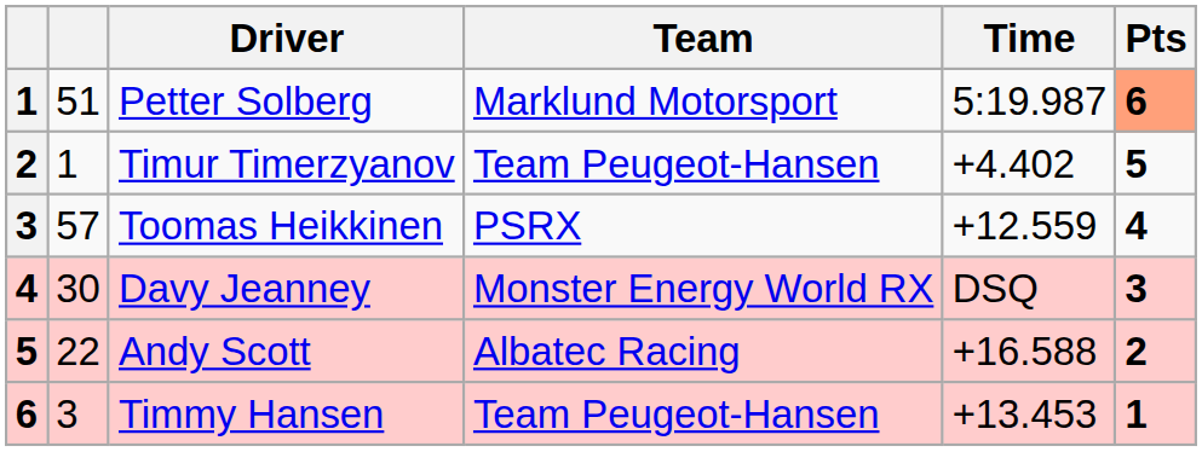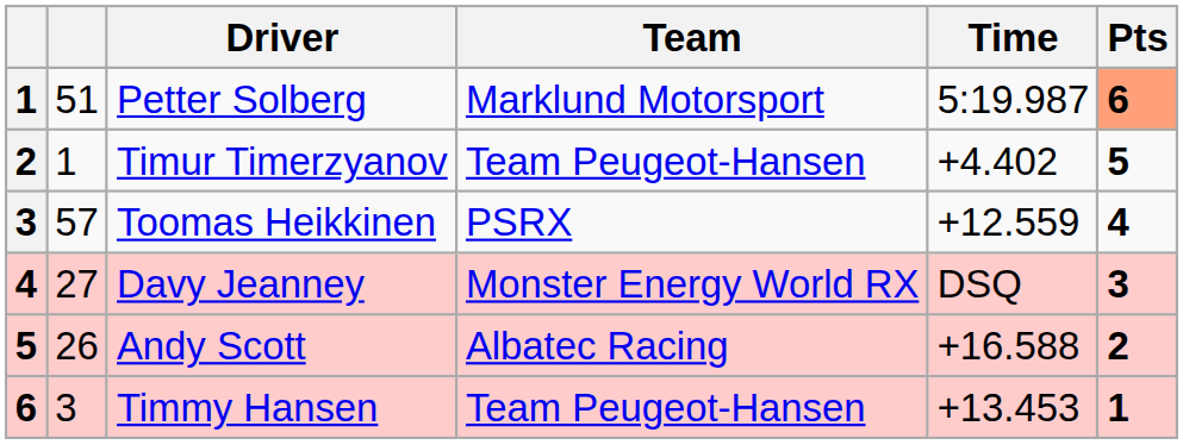 <table class=wikitable style="font-size:95%">
 <tr>
 <th></th>
 <th></th>
 <th>Driver</th>
 <th>Team</th>
 <th>Time</th>
 <th>Pts</th>
 </tr>
 <tr>
 <th>1</th>
 <td>51</td>
 <td> <a href='#'>Petter Solberg</a></td>
 <td><a href='#'>Marklund Motorsport</a></td>
 <td>5:19.987</td>
 <td style="background: lightsalmon;"><strong>6</strong></td>
 </tr>
 <tr>
 <th>2</th>
 <td>1</td>
 <td> <a href='#'>Timur Timerzyanov</a></td>
 <td><a href='#'>Team Peugeot-Hansen</a></td>
 <td>+4.402</td>
 <td><strong>5</strong></td>
 </tr>
 <tr>
 <th>3</th>
 <td>57</td>
 <td> <a href='#'>Toomas Heikkinen</a></td>
 <td><a href='#'>PSRX</a></td>
 <td>+12.559</td>
 <td><strong>4</strong></td>
 </tr>
 <tr>
 <th style="background:#ffcccc;">4</th>
-<td style="background:#ffcccc;">30</td>
+<td style="background:#ffcccc;">27</td>
 <td style="background:#ffcccc;"> <a href='#'>Davy Jeanney</a></td>
 <td style="background:#ffcccc;"><a href='#'>Monster Energy World RX</a></td>
 <td style="background:#ffcccc;">DSQ</td>
 <td style="background:#ffcccc;"><strong>3</strong></td>
 </tr>
 <tr>
 <th style="background:#ffcccc;">5</th>
-<td style="background:#ffcccc;">22</td>
+<td style="background:#ffcccc;">26</td>
 <td style="background:#ffcccc;"> <a href='#'>Andy Scott</a></td>
 <td style="background:#ffcccc;"><a href='#'>Albatec Racing</a></td>
 <td style="background:#ffcccc;">+16.588</td>
 <td style="background:#ffcccc;"><strong>2</strong></td>
 </tr>
 <tr>
 <th style="background:#ffcccc;">6</th>
 <td style="background:#ffcccc;">3</td>
 <td style="background:#ffcccc;"> <a href='#'>Timmy Hansen</a></td>
 <td style="background:#ffcccc;"><a href='#'>Team Peugeot-Hansen</a></td>
 <td style="background:#ffcccc;">+13.453</td>
 <td style="background:#ffcccc;"><strong>1</strong></td>
 </tr>
 </table>
